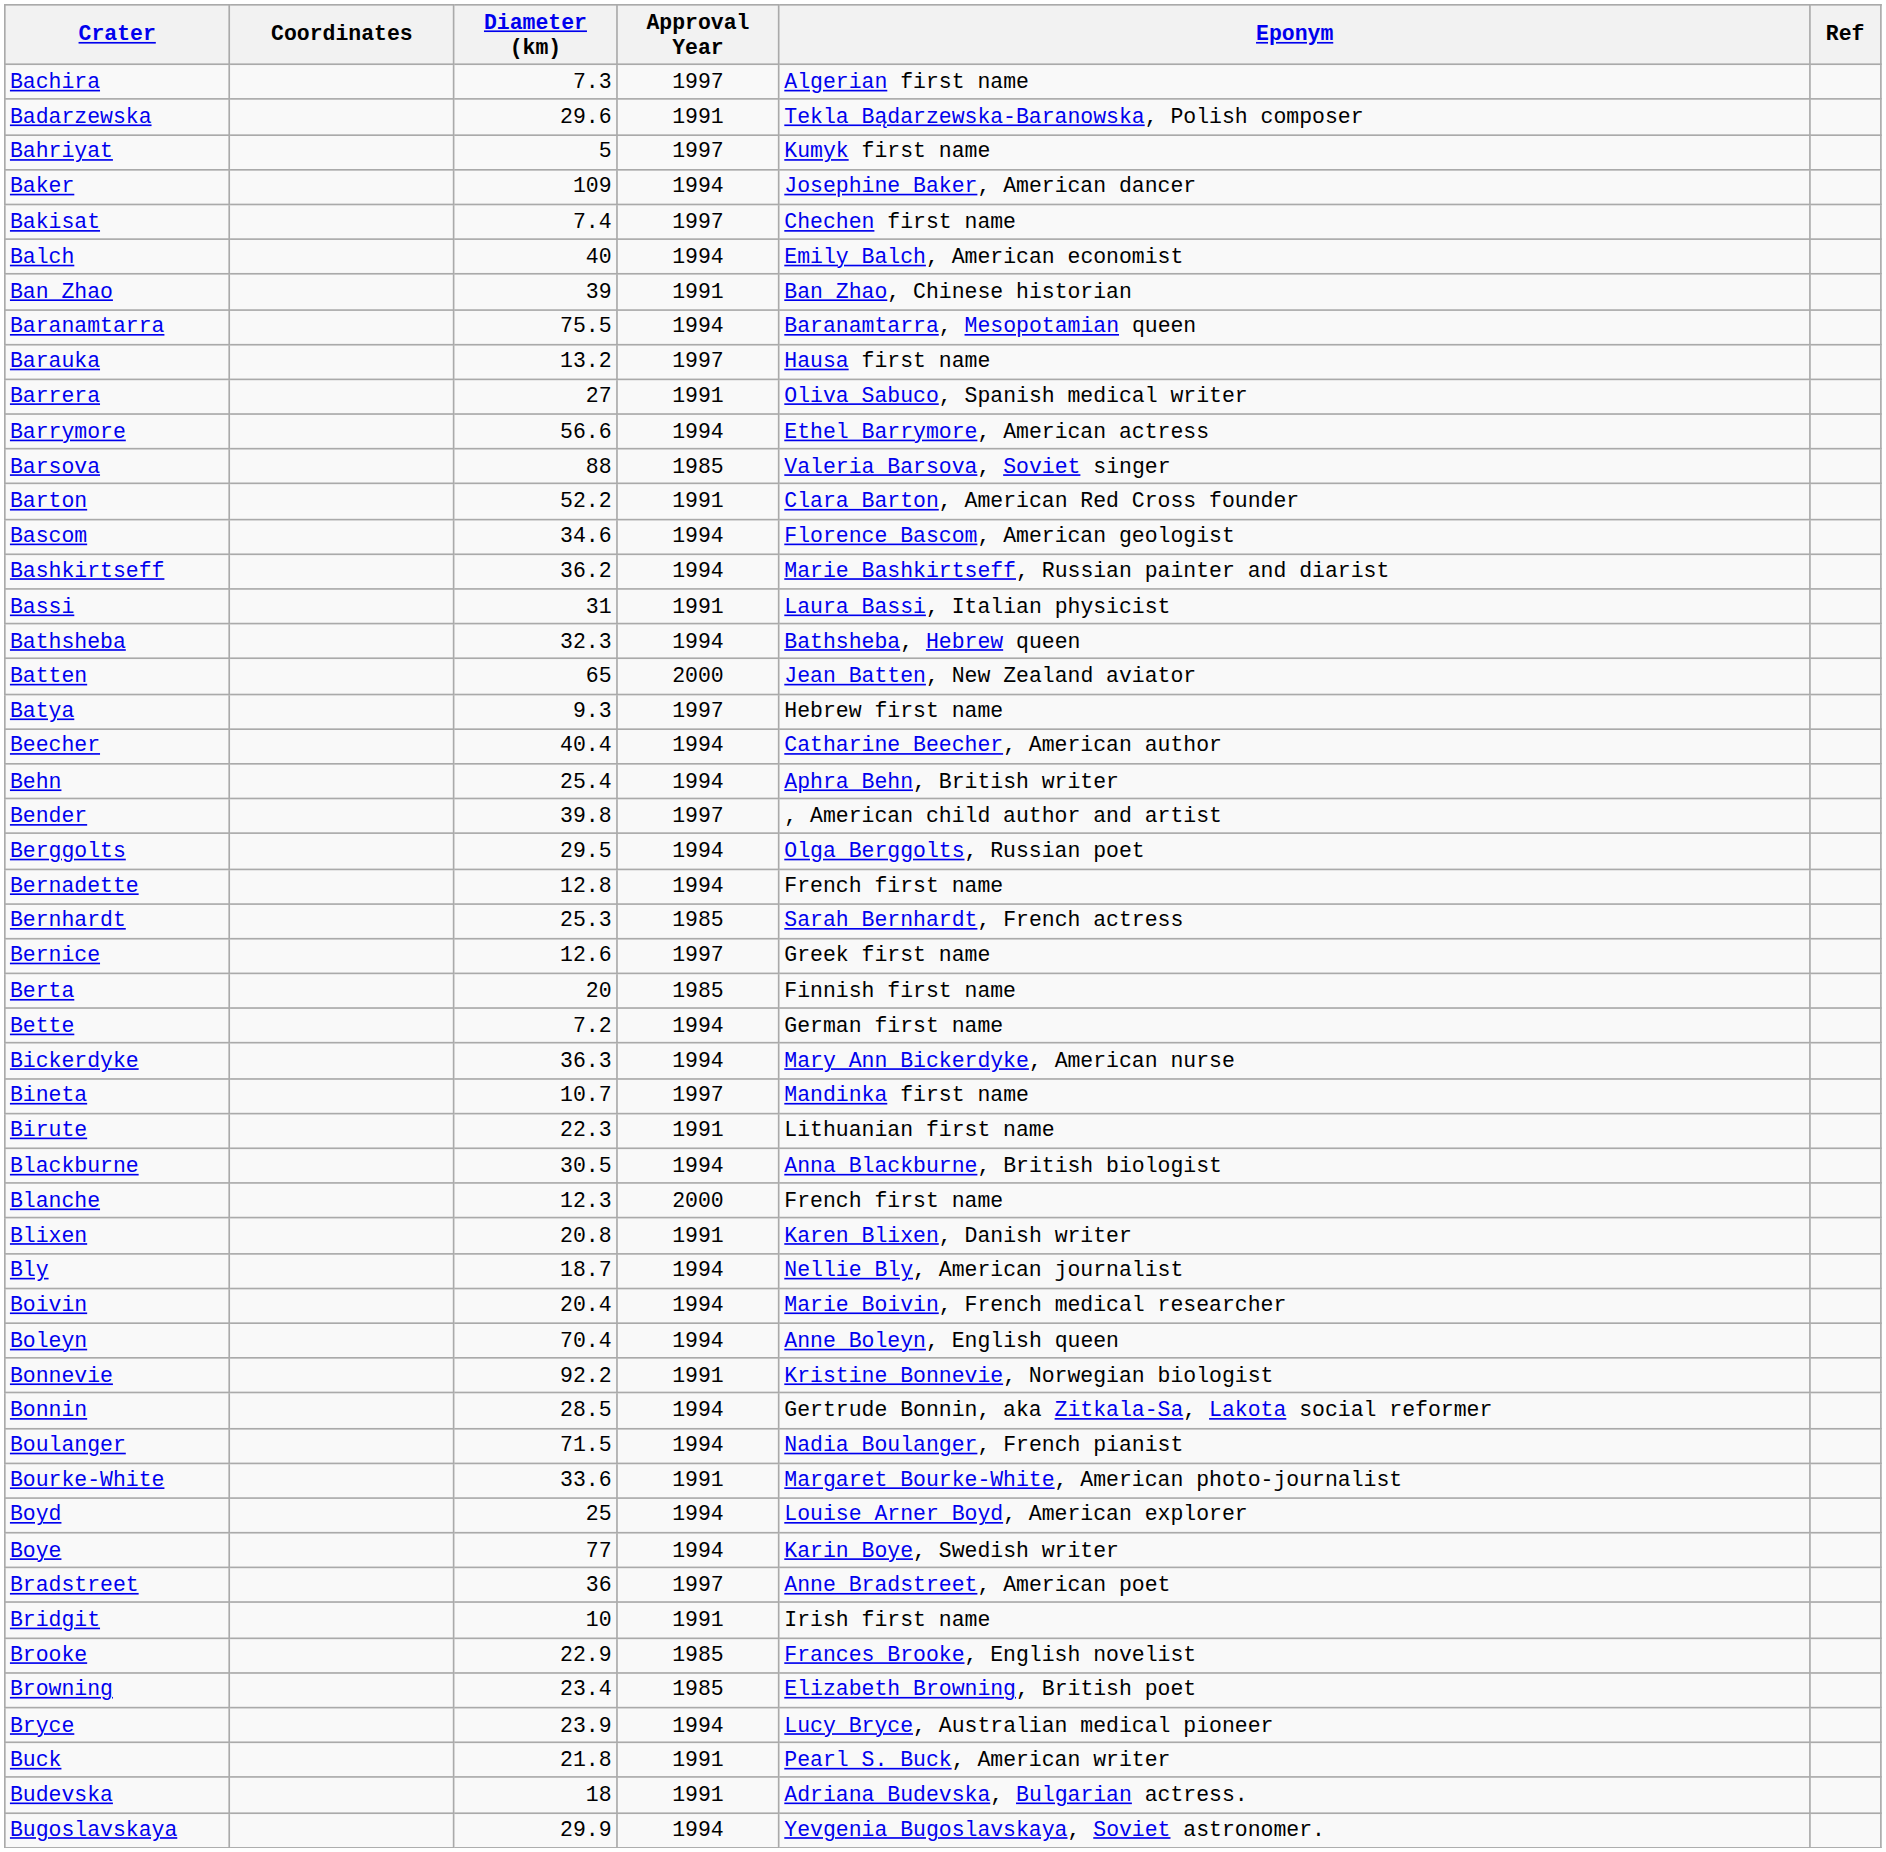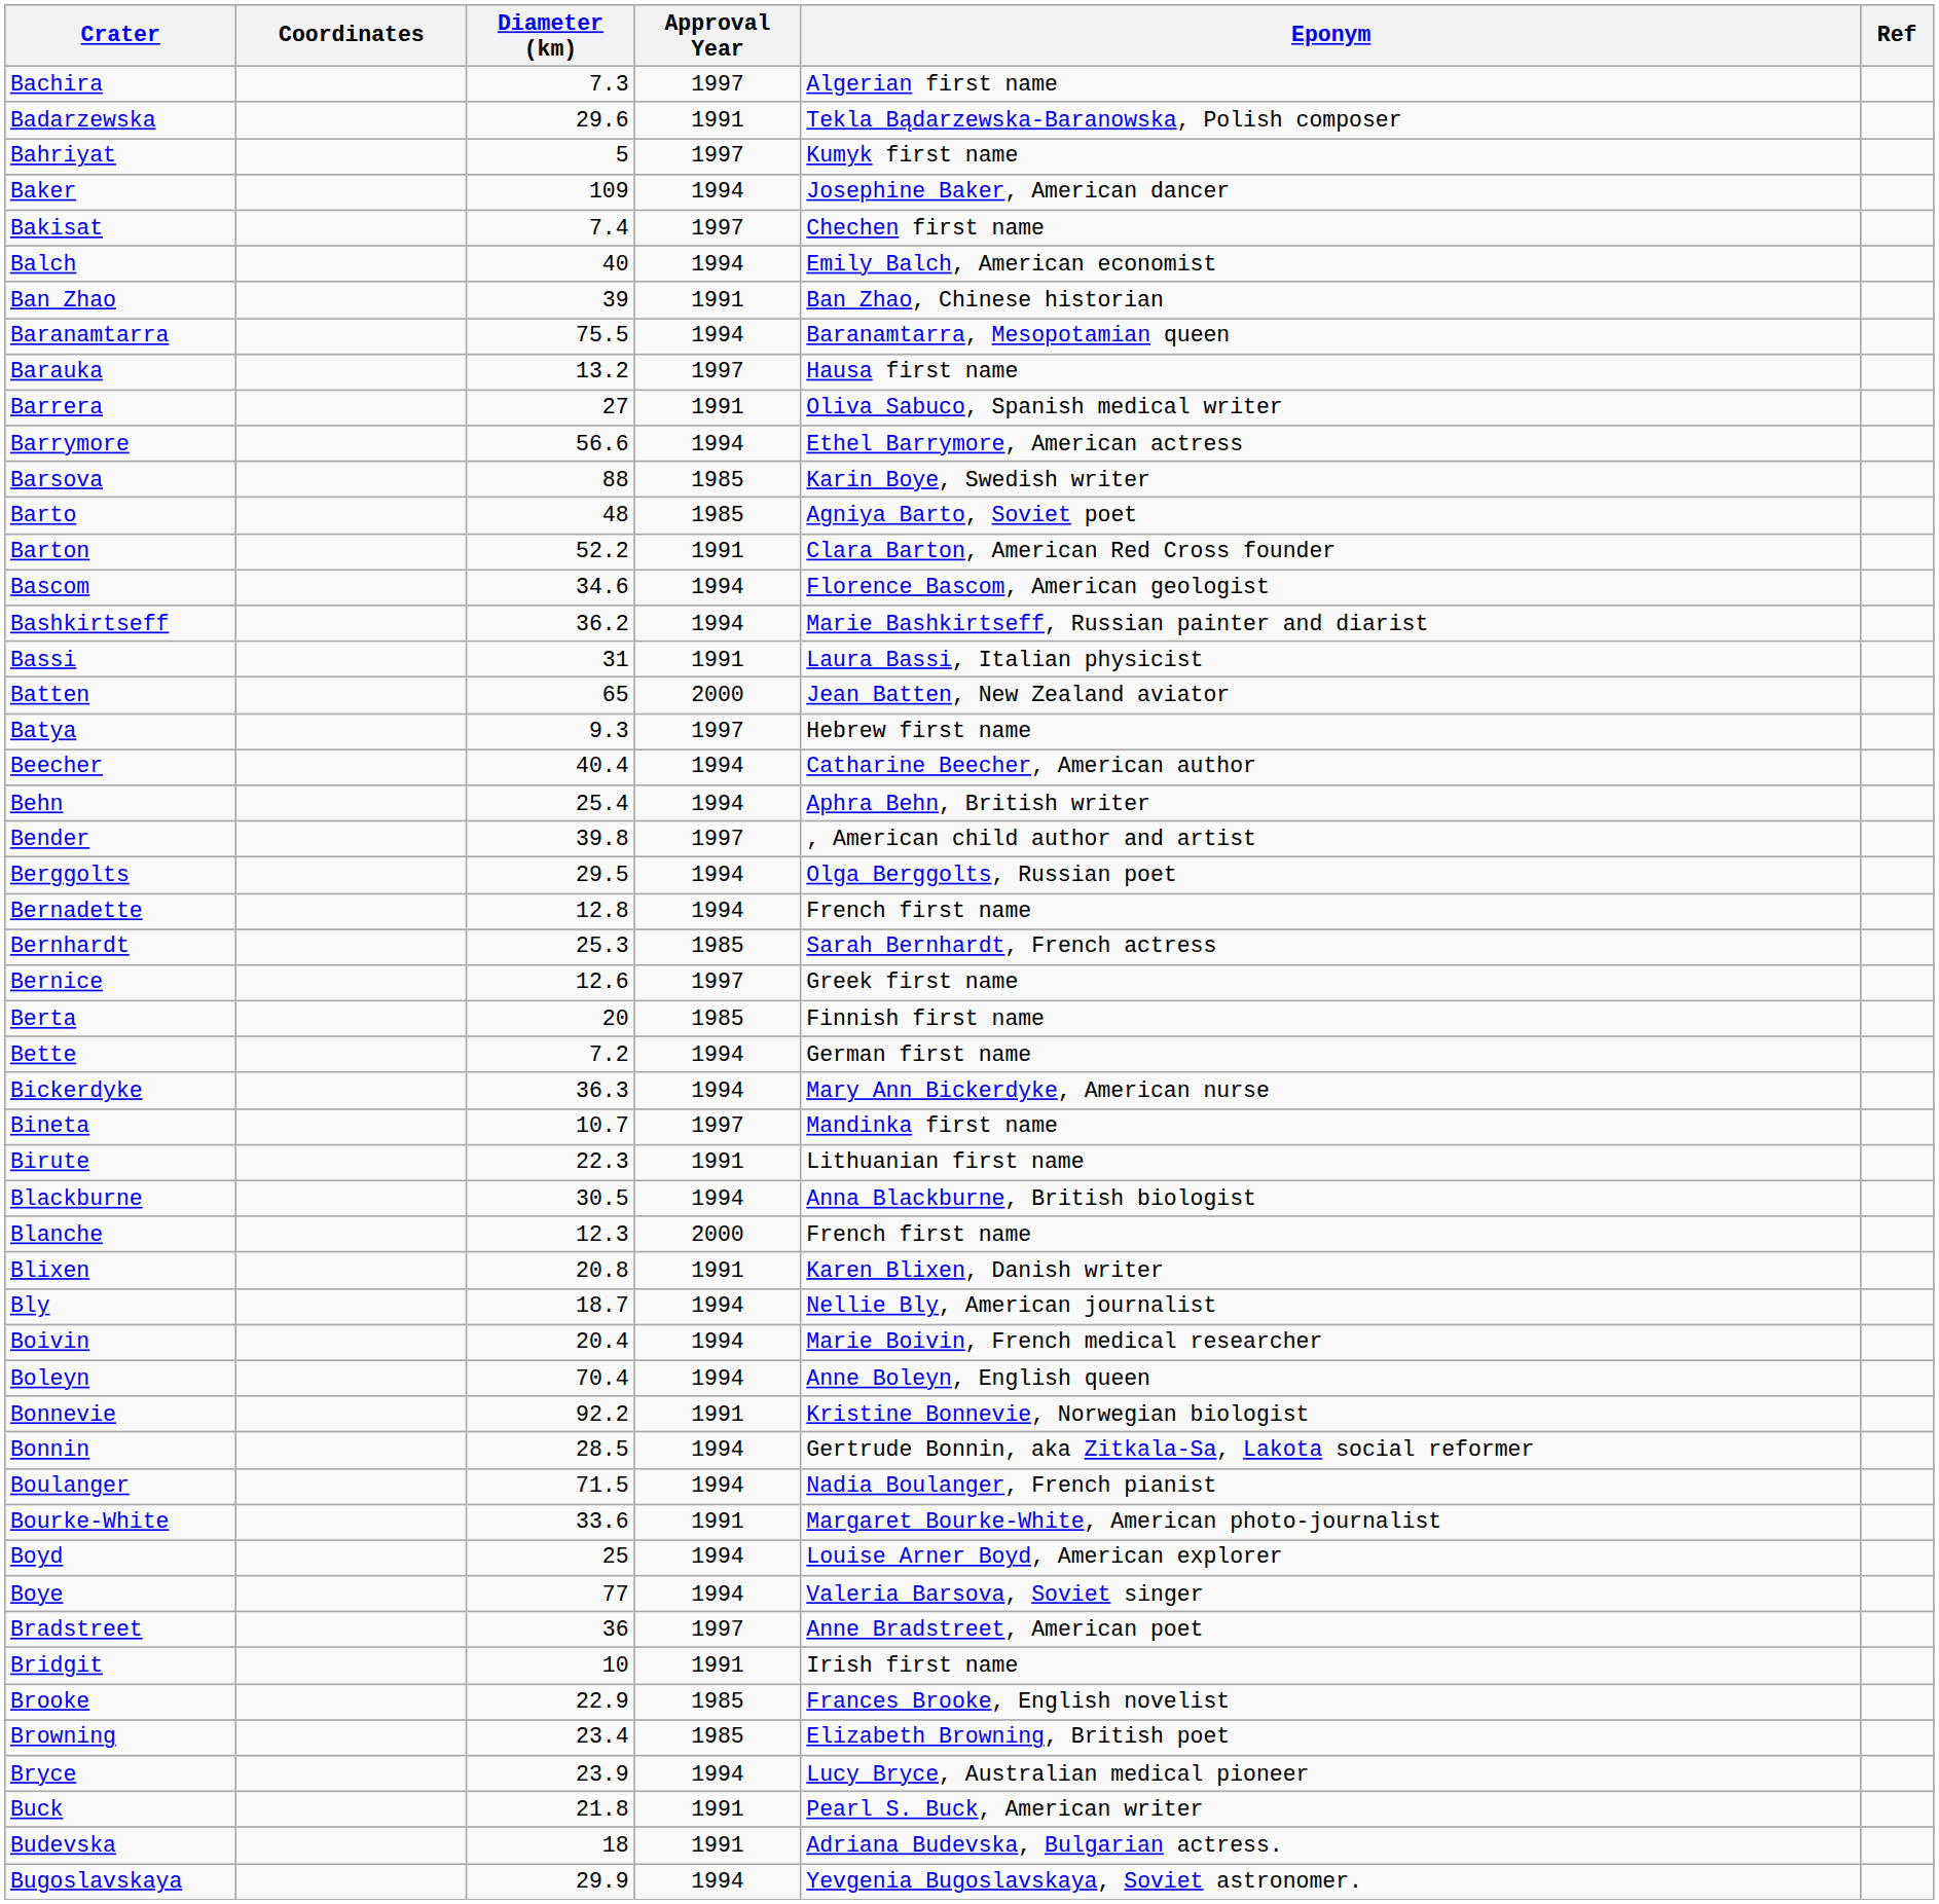 <table class="wikitable sortable" style="min-width: 90%">
 <tr>
 <th style="width:10em"><a href='#'>Crater</a></th>
 <th style="width:10em">Coordinates</th>
 <th><a href='#'>Diameter</a><br>(km)</th>
 <th>Approval<br>Year</th>
 <th class="unsortable"><a href='#'>Eponym</a></th>
 <th class="unsortable">Ref</th>
 </tr>
 <tr id="Bachira">
 <td><a href='#'>Bachira</a></td>
 <td></td>
 <td align=right>7.3</td>
 <td align=center>1997</td>
 <td><a href='#'>Algerian</a> first name</td>
 <td></td>
 </tr>
 <tr id="Badarzewska">
 <td><a href='#'>Badarzewska</a></td>
 <td></td>
 <td align=right>29.6</td>
 <td align=center>1991</td>
 <td><a href='#'>Tekla Bądarzewska-Baranowska</a>, Polish composer</td>
 <td></td>
 </tr>
 <tr id="Bahriyat">
 <td><a href='#'>Bahriyat</a></td>
 <td></td>
 <td align=right>5</td>
 <td align=center>1997</td>
 <td><a href='#'>Kumyk</a> first name</td>
 <td></td>
 </tr>
 <tr id="Baker">
 <td><a href='#'>Baker</a></td>
 <td></td>
 <td align=right>109</td>
 <td align=center>1994</td>
 <td><a href='#'>Josephine Baker</a>, American dancer</td>
 <td></td>
 </tr>
 <tr id="Bakisat">
 <td><a href='#'>Bakisat</a></td>
 <td></td>
 <td align=right>7.4</td>
 <td align=center>1997</td>
 <td><a href='#'>Chechen</a> first name</td>
 <td></td>
 </tr>
 <tr id="Balch">
 <td><a href='#'>Balch</a></td>
 <td></td>
 <td align=right>40</td>
 <td align=center>1994</td>
 <td><a href='#'>Emily Balch</a>, American economist</td>
 <td></td>
 </tr>
 <tr id="Ban Zhao">
 <td><a href='#'>Ban Zhao</a></td>
 <td></td>
 <td align=right>39</td>
 <td align=center>1991</td>
 <td><a href='#'>Ban Zhao</a>, Chinese historian</td>
 <td></td>
 </tr>
 <tr id="Baranamtarra">
 <td><a href='#'>Baranamtarra</a></td>
 <td></td>
 <td align=right>75.5</td>
 <td align=center>1994</td>
 <td><a href='#'>Baranamtarra</a>, <a href='#'>Mesopotamian</a> queen</td>
 <td></td>
 </tr>
 <tr id="Barauka">
 <td><a href='#'>Barauka</a></td>
 <td></td>
 <td align=right>13.2</td>
 <td align=center>1997</td>
 <td><a href='#'>Hausa</a> first name</td>
 <td></td>
 </tr>
 <tr id="Barrera">
 <td><a href='#'>Barrera</a></td>
 <td></td>
 <td align=right>27</td>
 <td align=center>1991</td>
 <td><a href='#'>Oliva Sabuco</a>, Spanish medical writer</td>
 <td></td>
 </tr>
 <tr id="Barrymore">
 <td><a href='#'>Barrymore</a></td>
 <td></td>
 <td align=right>56.6</td>
 <td align=center>1994</td>
 <td><a href='#'>Ethel Barrymore</a>, American actress</td>
 <td></td>
 </tr>
 <tr id="Barsova">
 <td><a href='#'>Barsova</a></td>
 <td></td>
 <td align=right>88</td>
 <td align=center>1985</td>
-<td><a href='#'>Valeria Barsova</a>, <a href='#'>Soviet</a> singer</td>
+<td><a href='#'>Karin Boye</a>, Swedish writer</td>
+<td></td>
+</tr>
+<tr id="Barto">
+<td><a href='#'>Barto</a></td>
+<td></td>
+<td align=right>48</td>
+<td align=center>1985</td>
+<td><a href='#'>Agniya Barto</a>, <a href='#'>Soviet</a> poet</td>
 <td></td>
 </tr>
 <tr id="Barton">
 <td><a href='#'>Barton</a></td>
 <td></td>
 <td align=right>52.2</td>
 <td align=center>1991</td>
 <td><a href='#'>Clara Barton</a>, American Red Cross founder</td>
 <td></td>
 </tr>
 <tr id="Bascom">
 <td><a href='#'>Bascom</a></td>
 <td></td>
 <td align=right>34.6</td>
 <td align=center>1994</td>
 <td><a href='#'>Florence Bascom</a>, American geologist</td>
 <td></td>
 </tr>
 <tr id="Bashkirtseff">
 <td><a href='#'>Bashkirtseff</a></td>
 <td></td>
 <td align=right>36.2</td>
 <td align=center>1994</td>
 <td><a href='#'>Marie Bashkirtseff</a>, Russian painter and diarist</td>
 <td></td>
 </tr>
 <tr id="Bassi">
 <td><a href='#'>Bassi</a></td>
 <td></td>
 <td align=right>31</td>
 <td align=center>1991</td>
 <td><a href='#'>Laura Bassi</a>, Italian physicist</td>
-<td></td>
-</tr>
-<tr id="Bathsheba">
-<td><a href='#'>Bathsheba</a></td>
-<td></td>
-<td align=right>32.3</td>
-<td align=center>1994</td>
-<td><a href='#'>Bathsheba</a>, <a href='#'>Hebrew</a> queen</td>
 <td></td>
 </tr>
 <tr id="Batten">
 <td><a href='#'>Batten</a></td>
 <td></td>
 <td align=right>65</td>
 <td align=center>2000</td>
 <td><a href='#'>Jean Batten</a>, New Zealand aviator</td>
 <td></td>
 </tr>
 <tr id="Batya">
 <td><a href='#'>Batya</a></td>
 <td></td>
 <td align=right>9.3</td>
 <td align=center>1997</td>
 <td>Hebrew first name</td>
 <td></td>
 </tr>
 <tr id="Beecher">
 <td><a href='#'>Beecher</a></td>
 <td></td>
 <td align=right>40.4</td>
 <td align=center>1994</td>
 <td><a href='#'>Catharine Beecher</a>, American author</td>
 <td></td>
 </tr>
 <tr id="Behn">
 <td><a href='#'>Behn</a></td>
 <td></td>
 <td align=right>25.4</td>
 <td align=center>1994</td>
 <td><a href='#'>Aphra Behn</a>, British writer</td>
 <td></td>
 </tr>
 <tr id="Bender">
 <td><a href='#'>Bender</a></td>
 <td></td>
 <td align=right>39.8</td>
 <td align=center>1997</td>
 <td>, American child author and artist</td>
 <td></td>
 </tr>
 <tr id="Berggolts">
 <td><a href='#'>Berggolts</a></td>
 <td></td>
 <td align=right>29.5</td>
 <td align=center>1994</td>
 <td><a href='#'>Olga Berggolts</a>, Russian poet</td>
 <td></td>
 </tr>
 <tr id="Bernadette">
 <td><a href='#'>Bernadette</a></td>
 <td></td>
 <td align=right>12.8</td>
 <td align=center>1994</td>
 <td>French first name</td>
 <td></td>
 </tr>
 <tr id="Bernhardt">
 <td><a href='#'>Bernhardt</a></td>
 <td></td>
 <td align=right>25.3</td>
 <td align=center>1985</td>
 <td><a href='#'>Sarah Bernhardt</a>, French actress</td>
 <td></td>
 </tr>
 <tr id="Bernice">
 <td><a href='#'>Bernice</a></td>
 <td></td>
 <td align=right>12.6</td>
 <td align=center>1997</td>
 <td>Greek first name</td>
 <td></td>
 </tr>
 <tr id="Berta">
 <td><a href='#'>Berta</a></td>
 <td></td>
 <td align=right>20</td>
 <td align=center>1985</td>
 <td>Finnish first name</td>
 <td></td>
 </tr>
 <tr id="Bette">
 <td><a href='#'>Bette</a></td>
 <td></td>
 <td align=right>7.2</td>
 <td align=center>1994</td>
 <td>German first name</td>
 <td></td>
 </tr>
 <tr id="Bickerdyke">
 <td><a href='#'>Bickerdyke</a></td>
 <td></td>
 <td align=right>36.3</td>
 <td align=center>1994</td>
 <td><a href='#'>Mary Ann Bickerdyke</a>, American nurse</td>
 <td></td>
 </tr>
 <tr id="Bineta">
 <td><a href='#'>Bineta</a></td>
 <td></td>
 <td align=right>10.7</td>
 <td align=center>1997</td>
 <td><a href='#'>Mandinka</a> first name</td>
 <td></td>
 </tr>
 <tr id="Birute">
 <td><a href='#'>Birute</a></td>
 <td></td>
 <td align=right>22.3</td>
 <td align=center>1991</td>
 <td>Lithuanian first name</td>
 <td></td>
 </tr>
 <tr id="Blackburne">
 <td><a href='#'>Blackburne</a></td>
 <td></td>
 <td align=right>30.5</td>
 <td align=center>1994</td>
 <td><a href='#'>Anna Blackburne</a>, British biologist</td>
 <td></td>
 </tr>
 <tr id="Blanche">
 <td><a href='#'>Blanche</a></td>
 <td></td>
 <td align=right>12.3</td>
 <td align=center>2000</td>
 <td>French first name</td>
 <td></td>
 </tr>
 <tr id="Blixen">
 <td><a href='#'>Blixen</a></td>
 <td></td>
 <td align=right>20.8</td>
 <td align=center>1991</td>
 <td><a href='#'>Karen Blixen</a>, Danish writer</td>
 <td></td>
 </tr>
 <tr id="Bly">
 <td><a href='#'>Bly</a></td>
 <td></td>
 <td align=right>18.7</td>
 <td align=center>1994</td>
 <td><a href='#'>Nellie Bly</a>, American journalist</td>
 <td></td>
 </tr>
 <tr id="Boivin">
 <td><a href='#'>Boivin</a></td>
 <td></td>
 <td align=right>20.4</td>
 <td align=center>1994</td>
 <td><a href='#'>Marie Boivin</a>, French medical researcher</td>
 <td></td>
 </tr>
 <tr id="Boleyn">
 <td><a href='#'>Boleyn</a></td>
 <td></td>
 <td align=right>70.4</td>
 <td align=center>1994</td>
 <td><a href='#'>Anne Boleyn</a>, English queen</td>
 <td></td>
 </tr>
 <tr id="Bonnevie">
 <td><a href='#'>Bonnevie</a></td>
 <td></td>
 <td align=right>92.2</td>
 <td align=center>1991</td>
 <td><a href='#'>Kristine Bonnevie</a>, Norwegian biologist</td>
 <td></td>
 </tr>
 <tr id="Bonnin">
 <td><a href='#'>Bonnin</a></td>
 <td></td>
 <td align=right>28.5</td>
 <td align=center>1994</td>
 <td>Gertrude Bonnin, aka <a href='#'>Zitkala-Sa</a>, <a href='#'>Lakota</a> social reformer</td>
 <td></td>
 </tr>
 <tr id="Boulanger">
 <td><a href='#'>Boulanger</a></td>
 <td></td>
 <td align=right>71.5</td>
 <td align=center>1994</td>
 <td><a href='#'>Nadia Boulanger</a>, French pianist</td>
 <td></td>
 </tr>
 <tr id="Bourke-White">
 <td><a href='#'>Bourke-White</a></td>
 <td></td>
 <td align=right>33.6</td>
 <td align=center>1991</td>
 <td><a href='#'>Margaret Bourke-White</a>, American photo-journalist</td>
 <td></td>
 </tr>
 <tr id="Boyd">
 <td><a href='#'>Boyd</a></td>
 <td></td>
 <td align=right>25</td>
 <td align=center>1994</td>
 <td><a href='#'>Louise Arner Boyd</a>, American explorer</td>
 <td></td>
 </tr>
 <tr id="Boye">
 <td><a href='#'>Boye</a></td>
 <td></td>
 <td align=right>77</td>
 <td align=center>1994</td>
-<td><a href='#'>Karin Boye</a>, Swedish writer</td>
+<td><a href='#'>Valeria Barsova</a>, <a href='#'>Soviet</a> singer</td>
 <td></td>
 </tr>
 <tr id="Bradstreet">
 <td><a href='#'>Bradstreet</a></td>
 <td></td>
 <td align=right>36</td>
 <td align=center>1997</td>
 <td><a href='#'>Anne Bradstreet</a>, American poet</td>
 <td></td>
 </tr>
 <tr id="Bridgit">
 <td><a href='#'>Bridgit</a></td>
 <td></td>
 <td align=right>10</td>
 <td align=center>1991</td>
 <td>Irish first name</td>
 <td></td>
 </tr>
 <tr id="Brooke">
 <td><a href='#'>Brooke</a></td>
 <td></td>
 <td align=right>22.9</td>
 <td align=center>1985</td>
 <td><a href='#'>Frances Brooke</a>, English novelist</td>
 <td></td>
 </tr>
 <tr id="Browning">
 <td><a href='#'>Browning</a></td>
 <td></td>
 <td align=right>23.4</td>
 <td align=center>1985</td>
 <td><a href='#'>Elizabeth Browning</a>, British poet</td>
 <td></td>
 </tr>
 <tr id="Bryce">
 <td><a href='#'>Bryce</a></td>
 <td></td>
 <td align=right>23.9</td>
 <td align=center>1994</td>
 <td><a href='#'>Lucy Bryce</a>, Australian medical pioneer</td>
 <td></td>
 </tr>
 <tr id="Buck">
 <td><a href='#'>Buck</a></td>
 <td></td>
 <td align=right>21.8</td>
 <td align=center>1991</td>
 <td><a href='#'>Pearl S. Buck</a>, American writer</td>
 <td></td>
 </tr>
 <tr id="Budevska">
 <td><a href='#'>Budevska</a></td>
 <td></td>
 <td align=right>18</td>
 <td align=center>1991</td>
 <td><a href='#'>Adriana Budevska</a>, <a href='#'>Bulgarian</a> actress.</td>
 <td></td>
 </tr>
 <tr id="Bugoslavskaya">
 <td><a href='#'>Bugoslavskaya</a></td>
 <td></td>
 <td align=right>29.9</td>
 <td align=center>1994</td>
 <td><a href='#'>Yevgenia Bugoslavskaya</a>, <a href='#'>Soviet</a> astronomer.</td>
 <td></td>
 </tr>
 </table>
